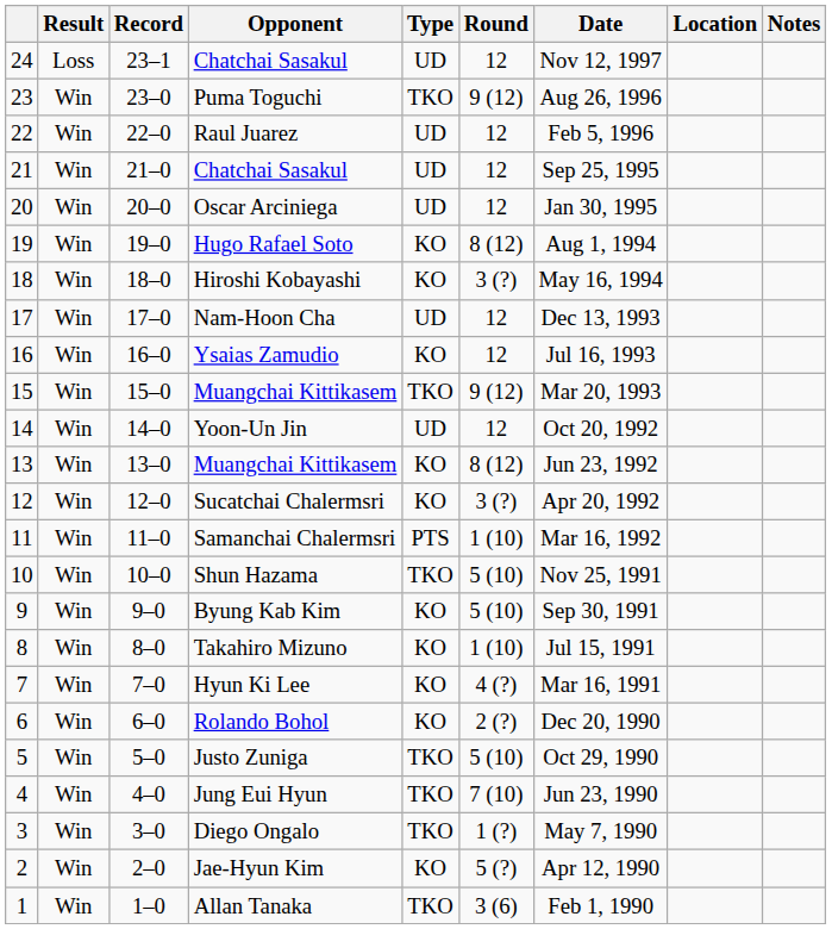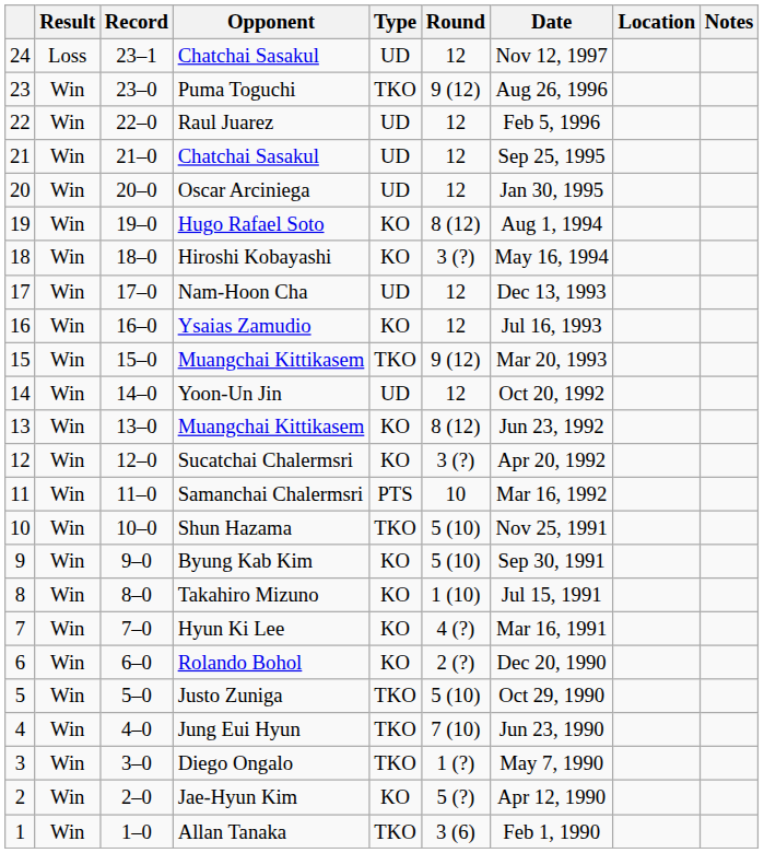 <table class="wikitable" style="text-align:center; font-size:95%">
 <tr>
 <th></th>
 <th>Result</th>
 <th>Record</th>
 <th>Opponent</th>
 <th>Type</th>
 <th>Round</th>
 <th>Date</th>
 <th>Location</th>
 <th>Notes</th>
 </tr>
 <tr>
 <td>24</td>
 <td>Loss</td>
 <td>23–1</td>
 <td style="text-align:left;"><a href='#'>Chatchai Sasakul</a></td>
 <td>UD</td>
 <td>12</td>
 <td>Nov 12, 1997</td>
 <td style="text-align:left;"></td>
 <td style="text-align:left;"></td>
 </tr>
 <tr>
 <td>23</td>
 <td>Win</td>
 <td>23–0</td>
 <td style="text-align:left;">Puma Toguchi</td>
 <td>TKO</td>
 <td>9 (12)</td>
 <td>Aug 26, 1996</td>
 <td style="text-align:left;"></td>
 <td style="text-align:left;"></td>
 </tr>
 <tr>
 <td>22</td>
 <td>Win</td>
 <td>22–0</td>
 <td style="text-align:left;">Raul Juarez</td>
 <td>UD</td>
 <td>12</td>
 <td>Feb 5, 1996</td>
 <td style="text-align:left;"></td>
 <td style="text-align:left;"></td>
 </tr>
 <tr>
 <td>21</td>
 <td>Win</td>
 <td>21–0</td>
 <td style="text-align:left;"><a href='#'>Chatchai Sasakul</a></td>
 <td>UD</td>
 <td>12</td>
 <td>Sep 25, 1995</td>
 <td style="text-align:left;"></td>
 <td style="text-align:left;"></td>
 </tr>
 <tr>
 <td>20</td>
 <td>Win</td>
 <td>20–0</td>
 <td style="text-align:left;">Oscar Arciniega</td>
 <td>UD</td>
 <td>12</td>
 <td>Jan 30, 1995</td>
 <td style="text-align:left;"></td>
 <td style="text-align:left;"></td>
 </tr>
 <tr>
 <td>19</td>
 <td>Win</td>
 <td>19–0</td>
 <td style="text-align:left;"><a href='#'>Hugo Rafael Soto</a></td>
 <td>KO</td>
 <td>8 (12)</td>
 <td>Aug 1, 1994</td>
 <td style="text-align:left;"></td>
 <td style="text-align:left;"></td>
 </tr>
 <tr>
 <td>18</td>
 <td>Win</td>
 <td>18–0</td>
 <td style="text-align:left;">Hiroshi Kobayashi</td>
 <td>KO</td>
 <td>3 (?)</td>
 <td>May 16, 1994</td>
 <td style="text-align:left;"></td>
 <td></td>
 </tr>
 <tr>
 <td>17</td>
 <td>Win</td>
 <td>17–0</td>
 <td style="text-align:left;">Nam-Hoon Cha</td>
 <td>UD</td>
 <td>12</td>
 <td>Dec 13, 1993</td>
 <td style="text-align:left;"></td>
 <td style="text-align:left;"></td>
 </tr>
 <tr>
 <td>16</td>
 <td>Win</td>
 <td>16–0</td>
 <td style="text-align:left;"><a href='#'>Ysaias Zamudio</a></td>
 <td>KO</td>
 <td>12</td>
 <td>Jul 16, 1993</td>
 <td style="text-align:left;"></td>
 <td style="text-align:left;"></td>
 </tr>
 <tr>
 <td>15</td>
 <td>Win</td>
 <td>15–0</td>
 <td style="text-align:left;"><a href='#'>Muangchai Kittikasem</a></td>
 <td>TKO</td>
 <td>9 (12)</td>
 <td>Mar 20, 1993</td>
 <td style="text-align:left;"></td>
 <td style="text-align:left;"></td>
 </tr>
 <tr>
 <td>14</td>
 <td>Win</td>
 <td>14–0</td>
 <td style="text-align:left;">Yoon-Un Jin</td>
 <td>UD</td>
 <td>12</td>
 <td>Oct 20, 1992</td>
 <td style="text-align:left;"></td>
 <td style="text-align:left;"></td>
 </tr>
 <tr>
 <td>13</td>
 <td>Win</td>
 <td>13–0</td>
 <td style="text-align:left;"><a href='#'>Muangchai Kittikasem</a></td>
 <td>KO</td>
 <td>8 (12)</td>
 <td>Jun 23, 1992</td>
 <td style="text-align:left;"></td>
 <td style="text-align:left;"></td>
 </tr>
 <tr>
 <td>12</td>
 <td>Win</td>
 <td>12–0</td>
 <td style="text-align:left;">Sucatchai Chalermsri</td>
 <td>KO</td>
 <td>3 (?)</td>
 <td>Apr 20, 1992</td>
 <td style="text-align:left;"></td>
 <td style="text-align:left;"></td>
 </tr>
 <tr>
 <td>11</td>
 <td>Win</td>
 <td>11–0</td>
 <td style="text-align:left;">Samanchai Chalermsri</td>
 <td>PTS</td>
-<td>1 (10)</td>
+<td>10</td>
 <td>Mar 16, 1992</td>
 <td style="text-align:left;"></td>
 <td style="text-align:left;"></td>
 </tr>
 <tr>
 <td>10</td>
 <td>Win</td>
 <td>10–0</td>
 <td style="text-align:left;">Shun Hazama</td>
 <td>TKO</td>
 <td>5 (10)</td>
 <td>Nov 25, 1991</td>
 <td style="text-align:left;"></td>
 <td style="text-align:left;"></td>
 </tr>
 <tr>
 <td>9</td>
 <td>Win</td>
 <td>9–0</td>
 <td style="text-align:left;">Byung Kab Kim</td>
 <td>KO</td>
 <td>5 (10)</td>
 <td>Sep 30, 1991</td>
 <td style="text-align:left;"></td>
 <td style="text-align:left;"></td>
 </tr>
 <tr>
 <td>8</td>
 <td>Win</td>
 <td>8–0</td>
 <td style="text-align:left;">Takahiro Mizuno</td>
 <td>KO</td>
 <td>1 (10)</td>
 <td>Jul 15, 1991</td>
 <td style="text-align:left;"></td>
 <td style="text-align:left;"></td>
 </tr>
 <tr>
 <td>7</td>
 <td>Win</td>
 <td>7–0</td>
 <td style="text-align:left;">Hyun Ki Lee</td>
 <td>KO</td>
 <td>4 (?)</td>
 <td>Mar 16, 1991</td>
 <td style="text-align:left;"></td>
 <td style="text-align:left;"></td>
 </tr>
 <tr>
 <td>6</td>
 <td>Win</td>
 <td>6–0</td>
 <td style="text-align:left;"><a href='#'>Rolando Bohol</a></td>
 <td>KO</td>
 <td>2 (?)</td>
 <td>Dec 20, 1990</td>
 <td style="text-align:left;"></td>
 <td style="text-align:left;"></td>
 </tr>
 <tr>
 <td>5</td>
 <td>Win</td>
 <td>5–0</td>
 <td style="text-align:left;">Justo Zuniga</td>
 <td>TKO</td>
 <td>5 (10)</td>
 <td>Oct 29, 1990</td>
 <td style="text-align:left;"></td>
 <td style="text-align:left;"></td>
 </tr>
 <tr>
 <td>4</td>
 <td>Win</td>
 <td>4–0</td>
 <td style="text-align:left;">Jung Eui Hyun</td>
 <td>TKO</td>
 <td>7 (10)</td>
 <td>Jun 23, 1990</td>
 <td style="text-align:left;"></td>
 <td style="text-align:left;"></td>
 </tr>
 <tr>
 <td>3</td>
 <td>Win</td>
 <td>3–0</td>
 <td style="text-align:left;">Diego Ongalo</td>
 <td>TKO</td>
 <td>1 (?)</td>
 <td>May 7, 1990</td>
 <td style="text-align:left;"></td>
 <td style="text-align:left;"></td>
 </tr>
 <tr>
 <td>2</td>
 <td>Win</td>
 <td>2–0</td>
 <td style="text-align:left;">Jae-Hyun Kim</td>
 <td>KO</td>
 <td>5 (?)</td>
 <td>Apr 12, 1990</td>
 <td style="text-align:left;"></td>
 <td style="text-align:left;"></td>
 </tr>
 <tr>
 <td>1</td>
 <td>Win</td>
 <td>1–0</td>
 <td style="text-align:left;">Allan Tanaka</td>
 <td>TKO</td>
 <td>3 (6)</td>
 <td>Feb 1, 1990</td>
 <td style="text-align:left;"></td>
 <td style="text-align:left;"></td>
 </tr>
 <tr>
 </tr>
 </table>
